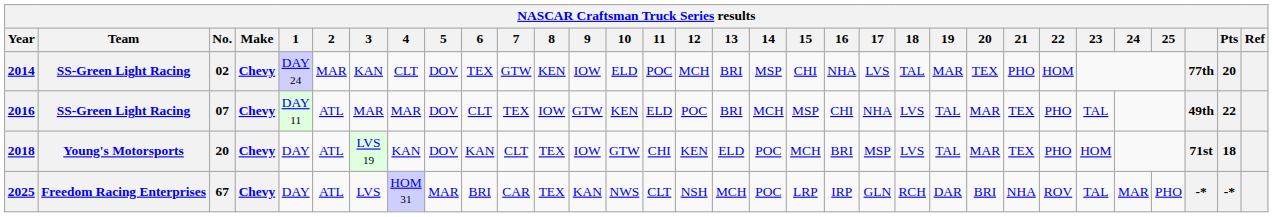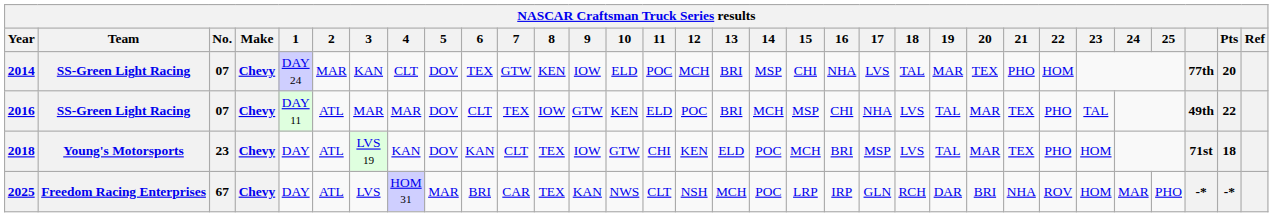 <table class="wikitable" style="text-align:center; font-size:75%">
 <tr>
 <th colspan=47><a href='#'>NASCAR Craftsman Truck Series</a> results</th>
 </tr>
 <tr>
 <th>Year</th>
 <th>Team</th>
 <th>No.</th>
 <th>Make</th>
 <th>1</th>
 <th>2</th>
 <th>3</th>
 <th>4</th>
 <th>5</th>
 <th>6</th>
 <th>7</th>
 <th>8</th>
 <th>9</th>
 <th>10</th>
 <th>11</th>
 <th>12</th>
 <th>13</th>
 <th>14</th>
 <th>15</th>
 <th>16</th>
 <th>17</th>
 <th>18</th>
 <th>19</th>
 <th>20</th>
 <th>21</th>
 <th>22</th>
 <th>23</th>
 <th>24</th>
 <th>25</th>
 <th></th>
 <th>Pts</th>
 <th>Ref</th>
 </tr>
 <tr>
 <th><a href='#'>2014</a></th>
 <th><a href='#'>SS-Green Light Racing</a></th>
-<th>02</th>
+<th>07</th>
 <th><a href='#'>Chevy</a></th>
 <td style="background:#CFCFFF;"><a href='#'>DAY</a><br><small>24</small></td>
 <td><a href='#'>MAR</a></td>
 <td><a href='#'>KAN</a></td>
 <td><a href='#'>CLT</a></td>
 <td><a href='#'>DOV</a></td>
 <td><a href='#'>TEX</a></td>
 <td><a href='#'>GTW</a></td>
 <td><a href='#'>KEN</a></td>
 <td><a href='#'>IOW</a></td>
 <td><a href='#'>ELD</a></td>
 <td><a href='#'>POC</a></td>
 <td><a href='#'>MCH</a></td>
 <td><a href='#'>BRI</a></td>
 <td><a href='#'>MSP</a></td>
 <td><a href='#'>CHI</a></td>
 <td><a href='#'>NHA</a></td>
 <td><a href='#'>LVS</a></td>
 <td><a href='#'>TAL</a></td>
 <td><a href='#'>MAR</a></td>
 <td><a href='#'>TEX</a></td>
 <td><a href='#'>PHO</a></td>
 <td><a href='#'>HOM</a></td>
 <td colspan=3></td>
 <th>77th</th>
 <th>20</th>
 <th></th>
 </tr>
 <tr>
 <th><a href='#'>2016</a></th>
 <th><a href='#'>SS-Green Light Racing</a></th>
 <th>07</th>
 <th><a href='#'>Chevy</a></th>
 <td style="background:#DFFFDF;"><a href='#'>DAY</a><br><small>11</small></td>
 <td><a href='#'>ATL</a></td>
 <td><a href='#'>MAR</a></td>
 <td><a href='#'>MAR</a></td>
 <td><a href='#'>DOV</a></td>
 <td><a href='#'>CLT</a></td>
 <td><a href='#'>TEX</a></td>
 <td><a href='#'>IOW</a></td>
 <td><a href='#'>GTW</a></td>
 <td><a href='#'>KEN</a></td>
 <td><a href='#'>ELD</a></td>
 <td><a href='#'>POC</a></td>
 <td><a href='#'>BRI</a></td>
 <td><a href='#'>MCH</a></td>
 <td><a href='#'>MSP</a></td>
 <td><a href='#'>CHI</a></td>
 <td><a href='#'>NHA</a></td>
 <td><a href='#'>LVS</a></td>
 <td><a href='#'>TAL</a></td>
 <td><a href='#'>MAR</a></td>
 <td><a href='#'>TEX</a></td>
 <td><a href='#'>PHO</a></td>
 <td><a href='#'>TAL</a></td>
 <td colspan=2></td>
 <th>49th</th>
 <th>22</th>
 <th></th>
 </tr>
 <tr>
 <th><a href='#'>2018</a></th>
 <th><a href='#'>Young's Motorsports</a></th>
-<th>20</th>
+<th>23</th>
 <th><a href='#'>Chevy</a></th>
 <td><a href='#'>DAY</a></td>
 <td><a href='#'>ATL</a></td>
 <td style="background:#DFFFDF;"><a href='#'>LVS</a><br><small>19</small></td>
 <td><a href='#'>KAN</a></td>
 <td><a href='#'>DOV</a></td>
 <td><a href='#'>KAN</a></td>
 <td><a href='#'>CLT</a></td>
 <td><a href='#'>TEX</a></td>
 <td><a href='#'>IOW</a></td>
 <td><a href='#'>GTW</a></td>
 <td><a href='#'>CHI</a></td>
 <td><a href='#'>KEN</a></td>
 <td><a href='#'>ELD</a></td>
 <td><a href='#'>POC</a></td>
 <td><a href='#'>MCH</a></td>
 <td><a href='#'>BRI</a></td>
 <td><a href='#'>MSP</a></td>
 <td><a href='#'>LVS</a></td>
 <td><a href='#'>TAL</a></td>
 <td><a href='#'>MAR</a></td>
 <td><a href='#'>TEX</a></td>
 <td><a href='#'>PHO</a></td>
 <td><a href='#'>HOM</a></td>
 <td colspan=2></td>
 <th>71st</th>
 <th>18</th>
 <th></th>
 </tr>
 <tr>
 <th><a href='#'>2025</a></th>
 <th><a href='#'>Freedom Racing Enterprises</a></th>
 <th>67</th>
 <th><a href='#'>Chevy</a></th>
 <td><a href='#'>DAY</a></td>
 <td><a href='#'>ATL</a></td>
 <td><a href='#'>LVS</a></td>
 <td style="background:#CFCFFF;"><a href='#'>HOM</a><br><small>31</small></td>
 <td><a href='#'>MAR</a></td>
 <td><a href='#'>BRI</a></td>
 <td><a href='#'>CAR</a></td>
 <td><a href='#'>TEX</a></td>
 <td><a href='#'>KAN</a></td>
 <td><a href='#'>NWS</a></td>
 <td><a href='#'>CLT</a></td>
 <td><a href='#'>NSH</a></td>
 <td><a href='#'>MCH</a></td>
 <td><a href='#'>POC</a></td>
 <td><a href='#'>LRP</a></td>
 <td><a href='#'>IRP</a></td>
 <td><a href='#'>GLN</a></td>
 <td><a href='#'>RCH</a></td>
 <td><a href='#'>DAR</a></td>
 <td><a href='#'>BRI</a></td>
 <td><a href='#'>NHA</a></td>
 <td><a href='#'>ROV</a></td>
-<td><a href='#'>TAL</a></td>
+<td><a href='#'>HOM</a></td>
 <td><a href='#'>MAR</a></td>
 <td><a href='#'>PHO</a></td>
 <th>-*</th>
 <th>-*</th>
 <th></th>
 </tr>
 </table>
